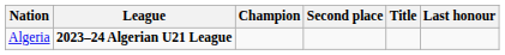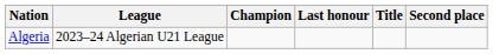 <table class=wikitable style="font-size:14px">
 <tr>
 <th>Nation</th>
 <th>League</th>
 <th>Champion</th>
+<th>Last honour</th>
+<th data-sort-type="number">Title</th>
 <th>Second place</th>
-<th data-sort-type="number">Title</th>
-<th>Last honour</th>
 </tr>
 <tr>
 <td align=left rowspan=> <a href='#'>Algeria</a></td>
-<td align=left><strong>2023–24 Algerian U21 League</strong></td>
+<td align=left>2023–24 Algerian U21 League</td>
 <td></td>
 <td></td>
 <td></td>
 <td></td>
 </tr>
 </table>
